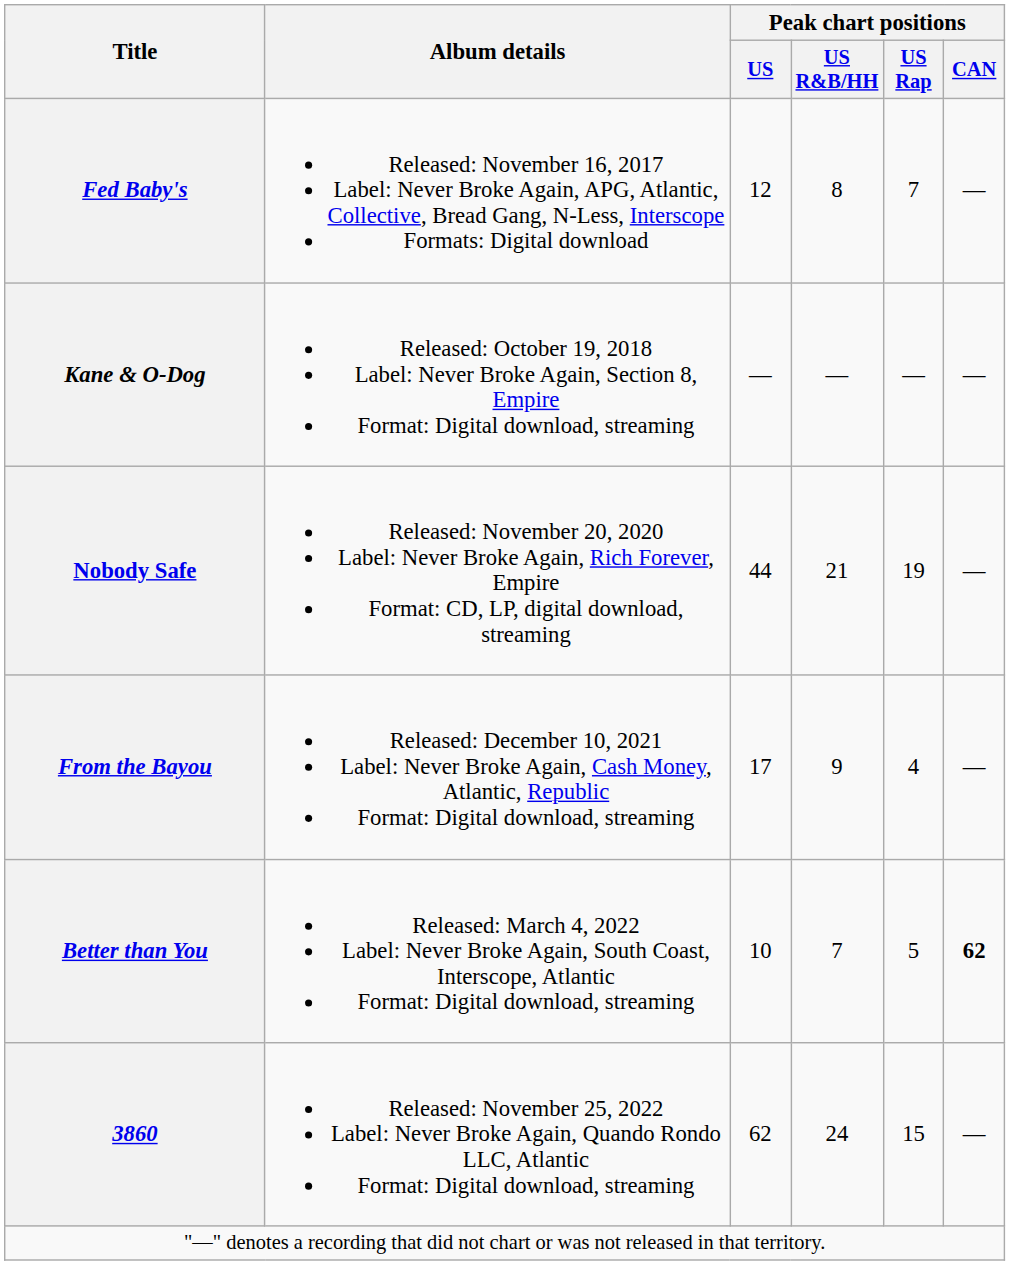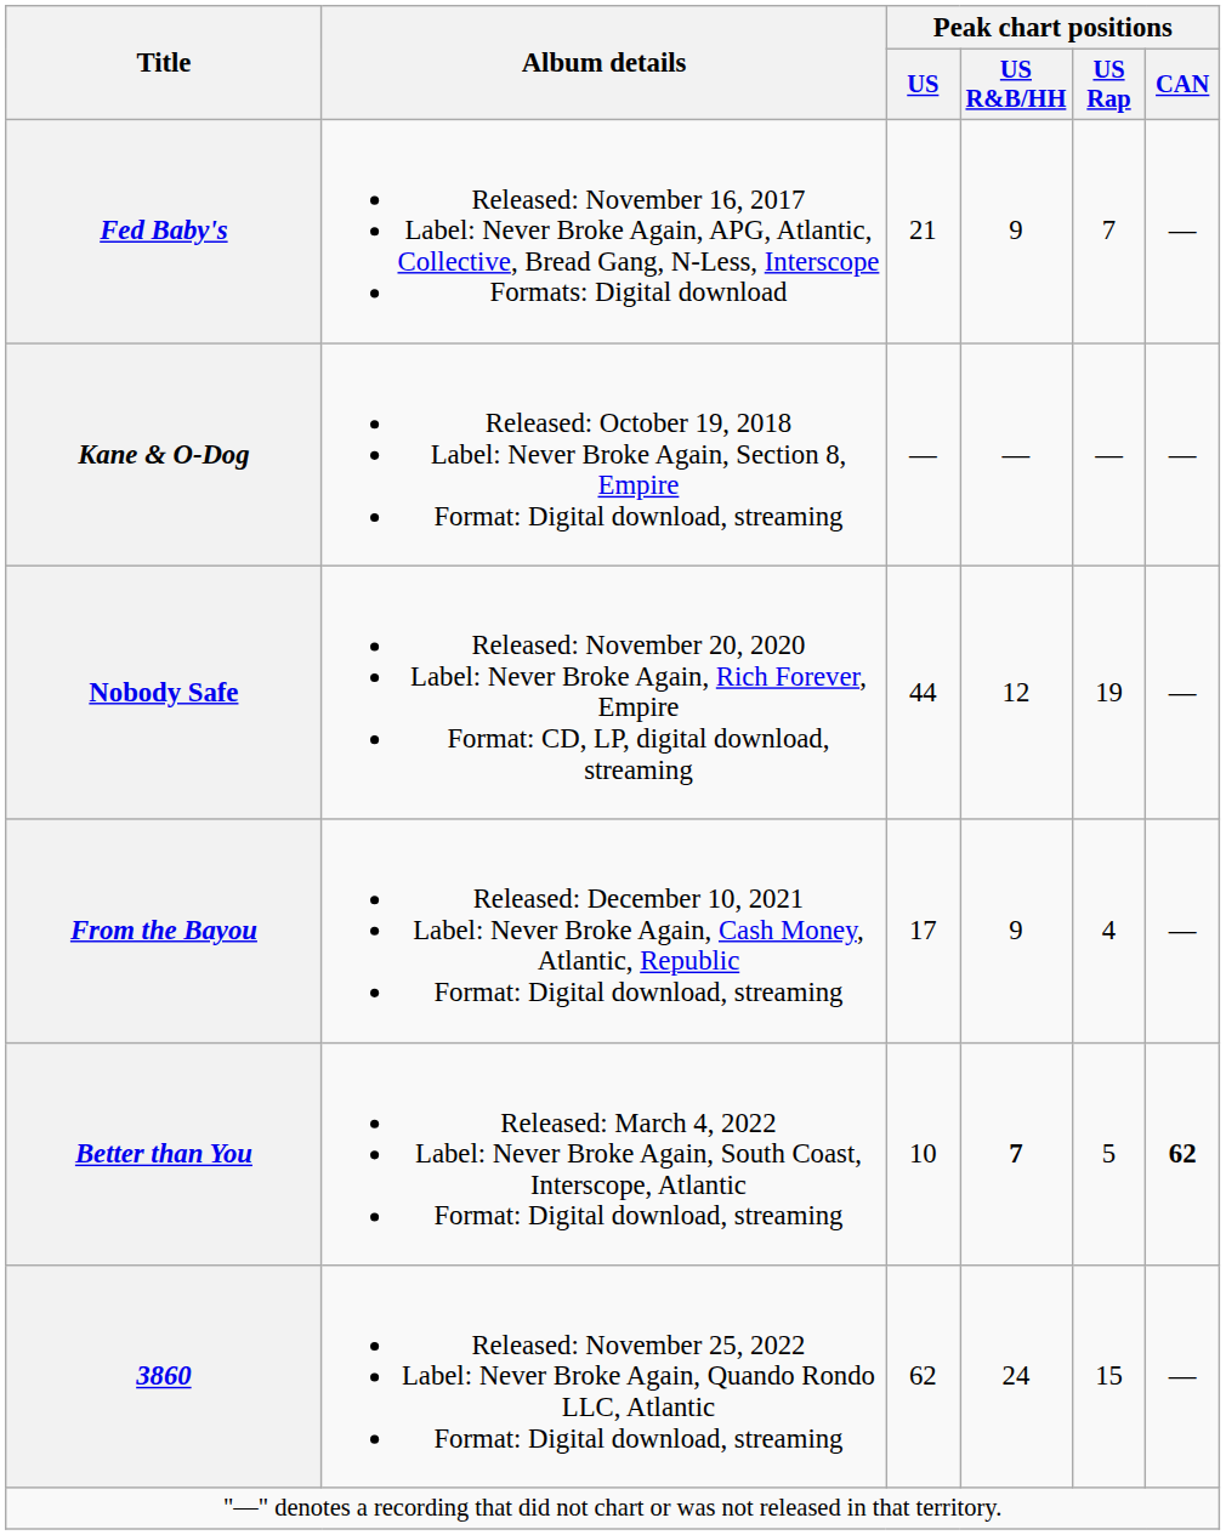 <table class="wikitable plainrowheaders" style="text-align:center;">
 <tr>
 <th scope="col" rowspan="2" style="width:11em;">Title</th>
 <th scope="col" rowspan="2" style="width:20em;">Album details</th>
 <th scope="col" colspan="4">Peak chart positions</th>
 </tr>
 <tr>
 <th scope="col" style="width:2.5em;font-size:90%;"><a href='#'>US</a><br></th>
 <th scope="col" style="width:2.5em;font-size:90%;"><a href='#'>US<br>R&B/HH</a><br></th>
 <th scope="col" style="width:2.5em;font-size:90%;"><a href='#'>US Rap</a><br></th>
 <th scope="col" style="width:2.5em;font-size:90%;"><a href='#'>CAN</a><br></th>
 </tr>
 <tr>
 <th scope="row"><em><a href='#'>Fed Baby's</a></em> </th>
 <td><br><ul><li>Released: November 16, 2017</li><li>Label: Never Broke Again, APG, Atlantic, <a href='#'>Collective</a>, Bread Gang, N-Less, <a href='#'>Interscope</a></li><li>Formats: Digital download</li></ul></td>
-<td>12</td>
-<td>8</td>
+<td>21</td>
+<td>9</td>
 <td>7</td>
 <td>—</td>
 </tr>
 <tr>
 <th scope="row"><em>Kane & O-Dog</em> </th>
 <td><br><ul><li>Released: October 19, 2018</li><li>Label: Never Broke Again, Section 8, <a href='#'>Empire</a></li><li>Format: Digital download, streaming</li></ul></td>
 <td>—</td>
 <td>—</td>
 <td>—</td>
 <td>—</td>
 </tr>
 <tr>
 <th scope="row"><a href='#'>Nobody Safe</a> </th>
 <td><br><ul><li>Released: November 20, 2020</li><li>Label: Never Broke Again, <a href='#'>Rich Forever</a>, Empire</li><li>Format: CD, LP, digital download, streaming</li></ul></td>
 <td>44</td>
-<td>21</td>
+<td>12</td>
 <td>19</td>
 <td>—</td>
 </tr>
 <tr>
 <th scope="row"><em><a href='#'>From the Bayou</a></em> </th>
 <td><br><ul><li>Released: December 10, 2021</li><li>Label: Never Broke Again, <a href='#'>Cash Money</a>, Atlantic, <a href='#'>Republic</a></li><li>Format: Digital download, streaming</li></ul></td>
 <td>17</td>
 <td>9</td>
 <td>4</td>
 <td>—</td>
 </tr>
 <tr>
 <th scope="row"><em><a href='#'>Better than You</a></em> </th>
 <td><br><ul><li>Released: March 4, 2022</li><li>Label: Never Broke Again, South Coast, Interscope, Atlantic</li><li>Format: Digital download, streaming</li></ul></td>
 <td>10</td>
-<td>7</td>
+<td><strong>7</strong></td>
 <td>5</td>
 <td><strong>62</strong></td>
 </tr>
 <tr>
 <th scope="row"><em><a href='#'>3860</a></em> </th>
 <td><br><ul><li>Released: November 25, 2022</li><li>Label: Never Broke Again, Quando Rondo LLC, Atlantic</li><li>Format: Digital download, streaming</li></ul></td>
 <td>62</td>
 <td>24</td>
 <td>15</td>
 <td>—</td>
 </tr>
 <tr>
 <td colspan="13" style="font-size:90%">"—" denotes a recording that did not chart or was not released in that territory.</td>
 </tr>
 </table>
